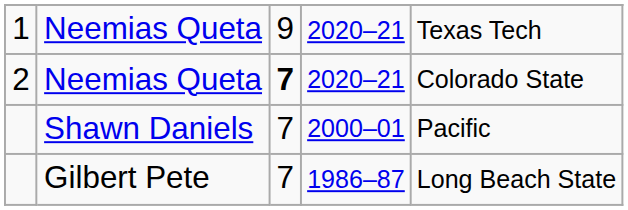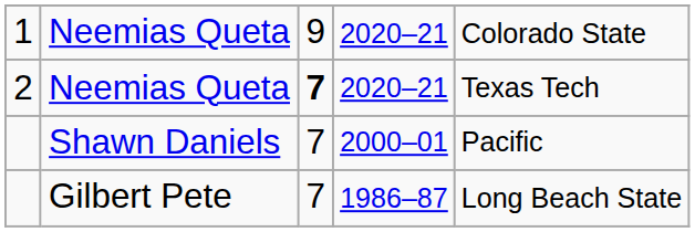 <table class="wikitable">
 <tr>
 </tr>
 <tr>
 <td>1</td>
 <td><a href='#'>Neemias Queta</a></td>
 <td>9</td>
 <td style="font-size:80%;"><a href='#'>2020–21</a></td>
-<td style="font-size:80%;">Texas Tech</td>
+<td style="font-size:80%;">Colorado State</td>
 </tr>
 <tr>
 <td>2</td>
 <td><a href='#'>Neemias Queta</a></td>
 <td><strong>7</strong></td>
 <td style="font-size:80%;"><a href='#'>2020–21</a></td>
-<td style="font-size:80%;">Colorado State</td>
+<td style="font-size:80%;">Texas Tech</td>
 </tr>
 <tr>
 <td></td>
 <td><a href='#'>Shawn Daniels</a></td>
 <td>7</td>
 <td style="font-size:80%;"><a href='#'>2000–01</a></td>
 <td style="font-size:80%;">Pacific</td>
 </tr>
 <tr>
 <td></td>
 <td>Gilbert Pete</td>
 <td>7</td>
 <td style="font-size:80%;"><a href='#'>1986–87</a></td>
 <td style="font-size:80%;">Long Beach State</td>
 </tr>
 </table>
